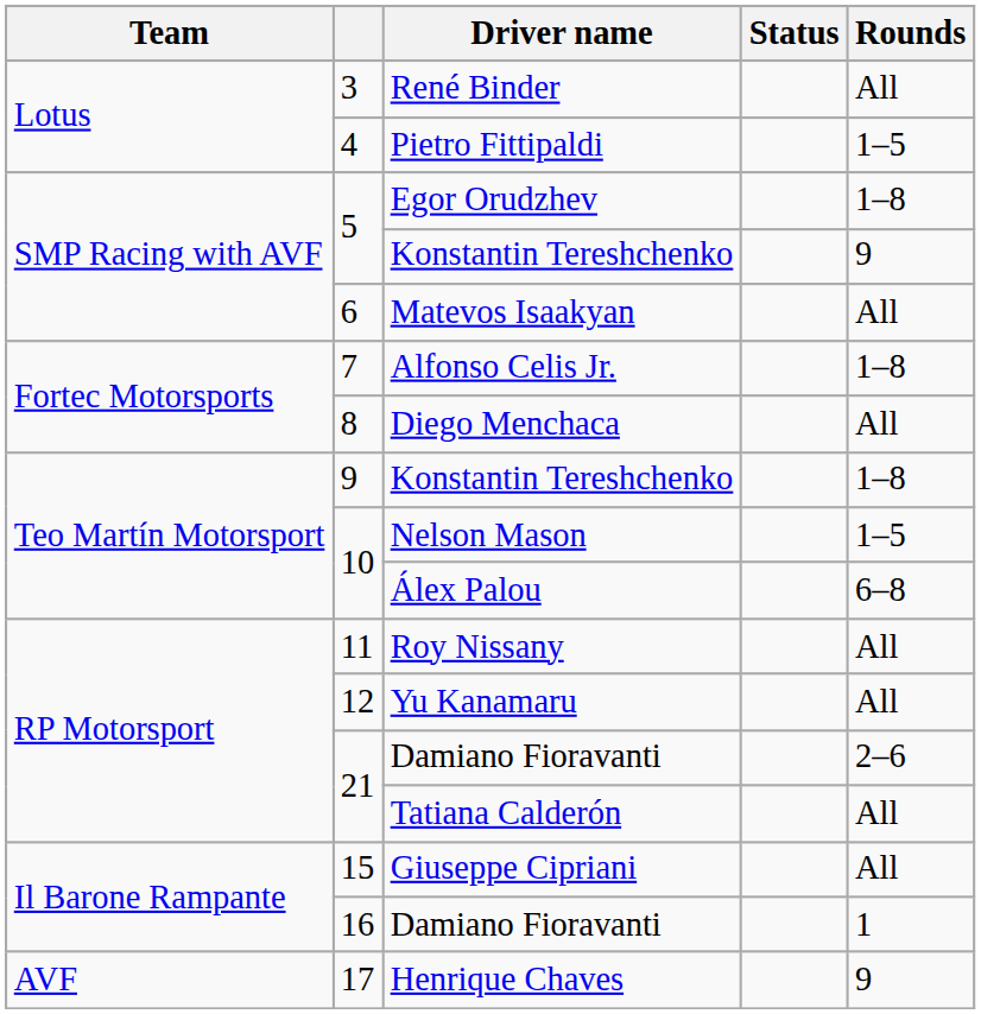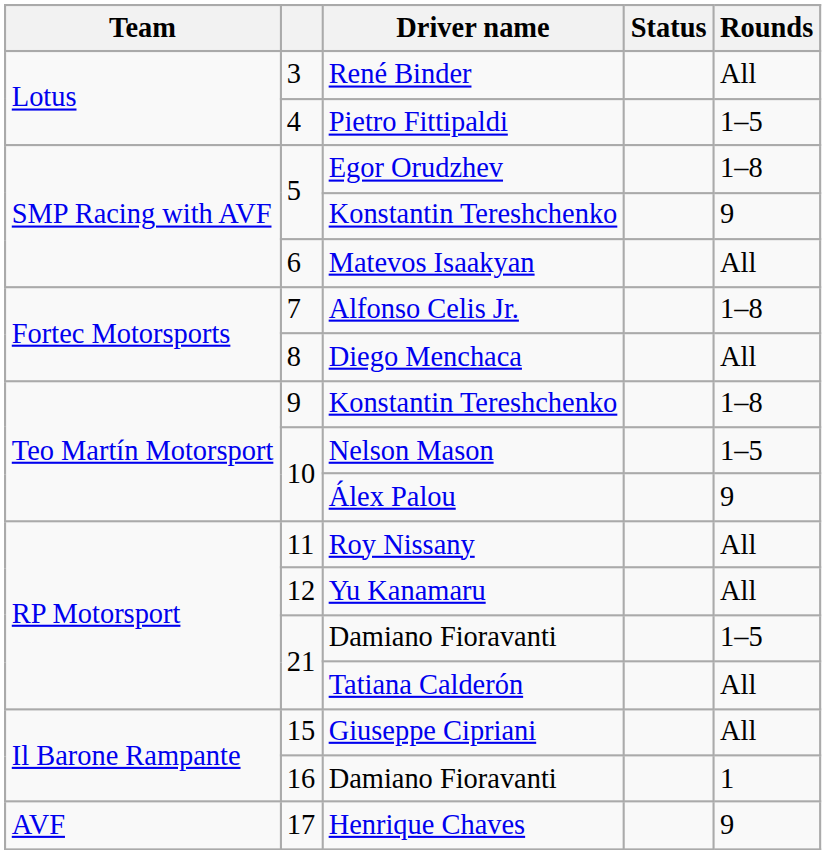 <table class="wikitable" style="font-size: 85%;">
 <tr>
 <th>Team</th>
 <th></th>
 <th>Driver name</th>
 <th>Status</th>
 <th>Rounds</th>
 </tr>
 <tr>
 <td rowspan=2> <a href='#'>Lotus</a></td>
 <td>3</td>
 <td> <a href='#'>René Binder</a></td>
 <td></td>
 <td>All</td>
 </tr>
 <tr>
 <td>4</td>
 <td> <a href='#'>Pietro Fittipaldi</a></td>
 <td></td>
 <td>1–5</td>
 </tr>
 <tr>
 <td rowspan=3> <a href='#'>SMP Racing with AVF</a></td>
 <td rowspan=2>5</td>
 <td> <a href='#'>Egor Orudzhev</a></td>
 <td></td>
 <td>1–8</td>
 </tr>
 <tr>
 <td> <a href='#'>Konstantin Tereshchenko</a></td>
 <td align=center></td>
 <td>9</td>
 </tr>
 <tr>
 <td>6</td>
 <td> <a href='#'>Matevos Isaakyan</a></td>
 <td></td>
 <td>All</td>
 </tr>
 <tr>
 <td rowspan=2> <a href='#'>Fortec Motorsports</a></td>
 <td>7</td>
 <td> <a href='#'>Alfonso Celis Jr.</a></td>
 <td></td>
 <td>1–8</td>
 </tr>
 <tr>
 <td>8</td>
 <td> <a href='#'>Diego Menchaca</a></td>
 <td align=center></td>
 <td>All</td>
 </tr>
 <tr>
 <td rowspan=3> <a href='#'>Teo Martín Motorsport</a></td>
 <td>9</td>
 <td> <a href='#'>Konstantin Tereshchenko</a></td>
 <td align=center></td>
 <td>1–8</td>
 </tr>
 <tr>
 <td rowspan=2>10</td>
 <td> <a href='#'>Nelson Mason</a></td>
 <td align=center></td>
 <td>1–5</td>
 </tr>
 <tr>
 <td> <a href='#'>Álex Palou</a></td>
 <td align=center></td>
-<td>6–8</td>
+<td>9</td>
 </tr>
 <tr>
 <td rowspan=4> <a href='#'>RP Motorsport</a></td>
 <td>11</td>
 <td> <a href='#'>Roy Nissany</a></td>
 <td></td>
 <td>All</td>
 </tr>
 <tr>
 <td>12</td>
 <td> <a href='#'>Yu Kanamaru</a></td>
 <td></td>
 <td>All</td>
 </tr>
 <tr>
 <td rowspan=2>21</td>
 <td> Damiano Fioravanti</td>
 <td align=center></td>
-<td>2–6</td>
+<td>1–5</td>
 </tr>
 <tr>
 <td> <a href='#'>Tatiana Calderón</a></td>
 <td align=center></td>
 <td>All</td>
 </tr>
 <tr>
 <td rowspan=2> <a href='#'>Il Barone Rampante</a></td>
 <td>15</td>
 <td> <a href='#'>Giuseppe Cipriani</a></td>
 <td></td>
 <td>All</td>
 </tr>
 <tr>
 <td>16</td>
 <td> Damiano Fioravanti</td>
 <td align=center></td>
 <td>1</td>
 </tr>
 <tr>
 <td> <a href='#'>AVF</a></td>
 <td>17</td>
 <td> <a href='#'>Henrique Chaves</a></td>
 <td align=center></td>
 <td>9</td>
 </tr>
 </table>
